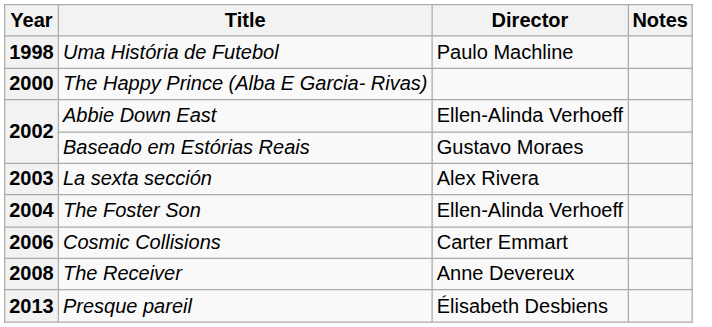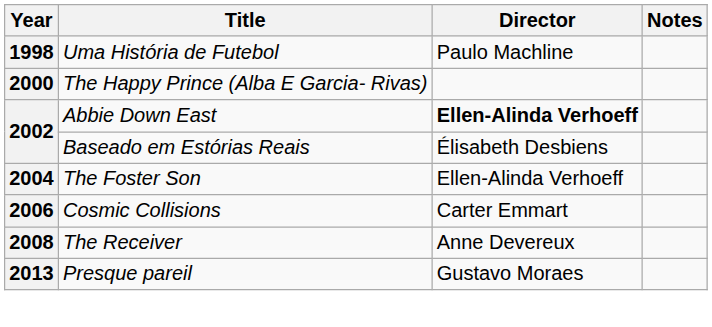 <table class="wikitable plainrowheaders">
 <tr>
 <th scope="col">Year</th>
 <th scope="col">Title</th>
 <th scope="col">Director</th>
 <th scope="col">Notes</th>
 </tr>
 <tr>
 <th scope="row">1998</th>
 <td><em>Uma História de Futebol</em></td>
 <td>Paulo Machline</td>
 <td></td>
 </tr>
 <tr>
 <th scope="row">2000</th>
 <td><em>The Happy Prince (Alba E Garcia- Rivas)</em></td>
 <td></td>
 <td></td>
 </tr>
 <tr>
 <th scope="row" rowspan="2">2002</th>
 <td><em>Abbie Down East</em></td>
-<td>Ellen-Alinda Verhoeff</td>
+<td><strong>Ellen-Alinda Verhoeff</strong></td>
 <td></td>
 </tr>
 <tr>
 <td><em>Baseado em Estórias Reais</em></td>
-<td>Gustavo Moraes</td>
-<td></td>
-</tr>
-<tr>
-<th scope="row">2003</th>
-<td><em>La sexta sección</em></td>
-<td>Alex Rivera</td>
+<td>Élisabeth Desbiens</td>
 <td></td>
 </tr>
 <tr>
 <th scope="row">2004</th>
 <td><em>The Foster Son</em></td>
 <td>Ellen-Alinda Verhoeff</td>
 <td></td>
 </tr>
 <tr>
 <th scope="row">2006</th>
 <td><em>Cosmic Collisions</em></td>
 <td>Carter Emmart</td>
 <td></td>
 </tr>
 <tr>
 <th scope="row">2008</th>
 <td><em>The Receiver</em></td>
 <td>Anne Devereux</td>
 <td></td>
 </tr>
 <tr>
 <th scope="row">2013</th>
 <td><em>Presque pareil</em></td>
-<td>Élisabeth Desbiens</td>
+<td>Gustavo Moraes</td>
 <td></td>
 </tr>
 </table>
